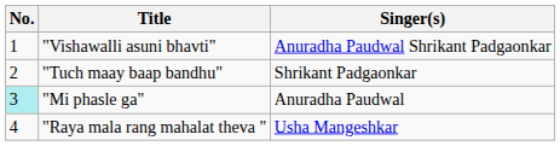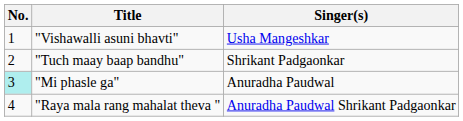 <table class="wikitable">
 <tr>
 <th>No.</th>
 <th>Title</th>
 <th>Singer(s)</th>
 </tr>
 <tr>
 <td>1</td>
 <td>"Vishawalli asuni bhavti"</td>
-<td><a href='#'>Anuradha Paudwal</a> Shrikant Padgaonkar</td>
+<td><a href='#'>Usha Mangeshkar</a></td>
 </tr>
 <tr>
 <td>2</td>
 <td>"Tuch maay baap bandhu"</td>
 <td>Shrikant Padgaonkar</td>
 </tr>
 <tr>
 <td style="background: paleturquoise;">3</td>
 <td>"Mi phasle ga"</td>
 <td>Anuradha Paudwal</td>
 </tr>
 <tr>
 <td>4</td>
 <td>"Raya mala rang mahalat theva "</td>
-<td><a href='#'>Usha Mangeshkar</a></td>
+<td><a href='#'>Anuradha Paudwal</a> Shrikant Padgaonkar</td>
 </tr>
 </table>
